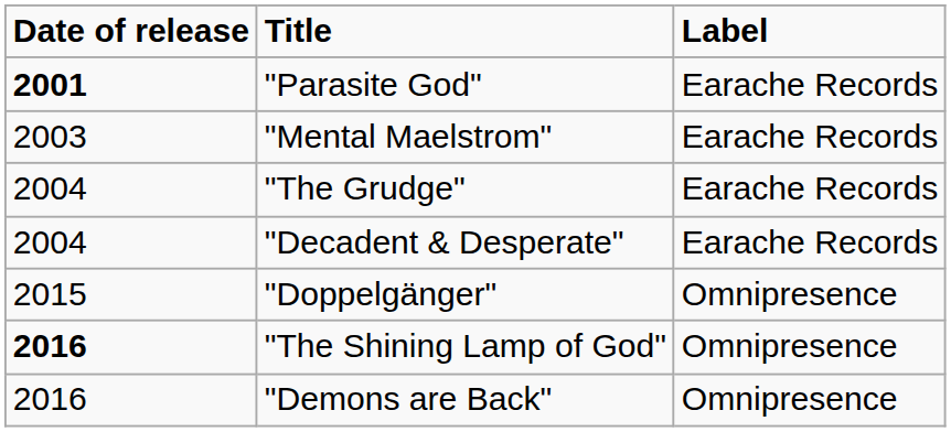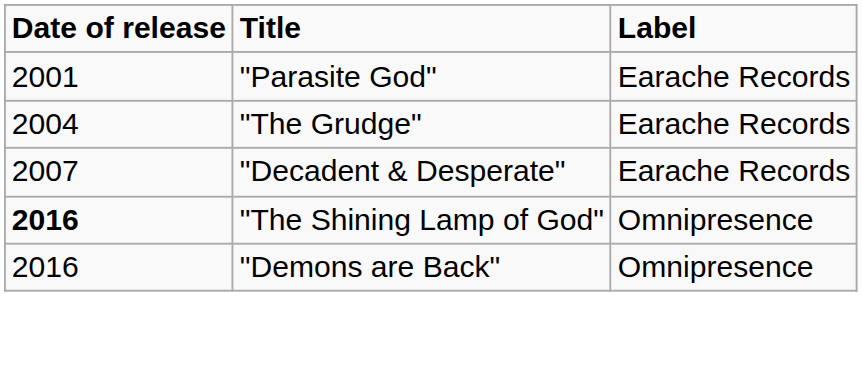 <table class="wikitable">
 <tr>
 <td><strong>Date of release</strong></td>
 <td><strong>Title</strong></td>
 <td><strong>Label</strong></td>
 </tr>
 <tr>
-<td><strong>2001</strong></td>
+<td>2001</td>
 <td>"Parasite God"</td>
-<td>Earache Records</td>
-</tr>
-<tr>
-<td>2003</td>
-<td>"Mental Maelstrom"</td>
 <td>Earache Records</td>
 </tr>
 <tr>
 <td>2004</td>
 <td>"The Grudge"</td>
 <td>Earache Records</td>
 </tr>
 <tr>
-<td>2004</td>
+<td>2007</td>
 <td>"Decadent & Desperate"</td>
 <td>Earache Records</td>
-</tr>
-<tr>
-<td>2015</td>
-<td>"Doppelgänger"</td>
-<td>Omnipresence</td>
 </tr>
 <tr>
 <td><strong>2016</strong></td>
 <td>"The Shining Lamp of God"</td>
 <td>Omnipresence</td>
 </tr>
 <tr>
 <td>2016</td>
 <td>"Demons are Back"</td>
 <td>Omnipresence</td>
 </tr>
 </table>
